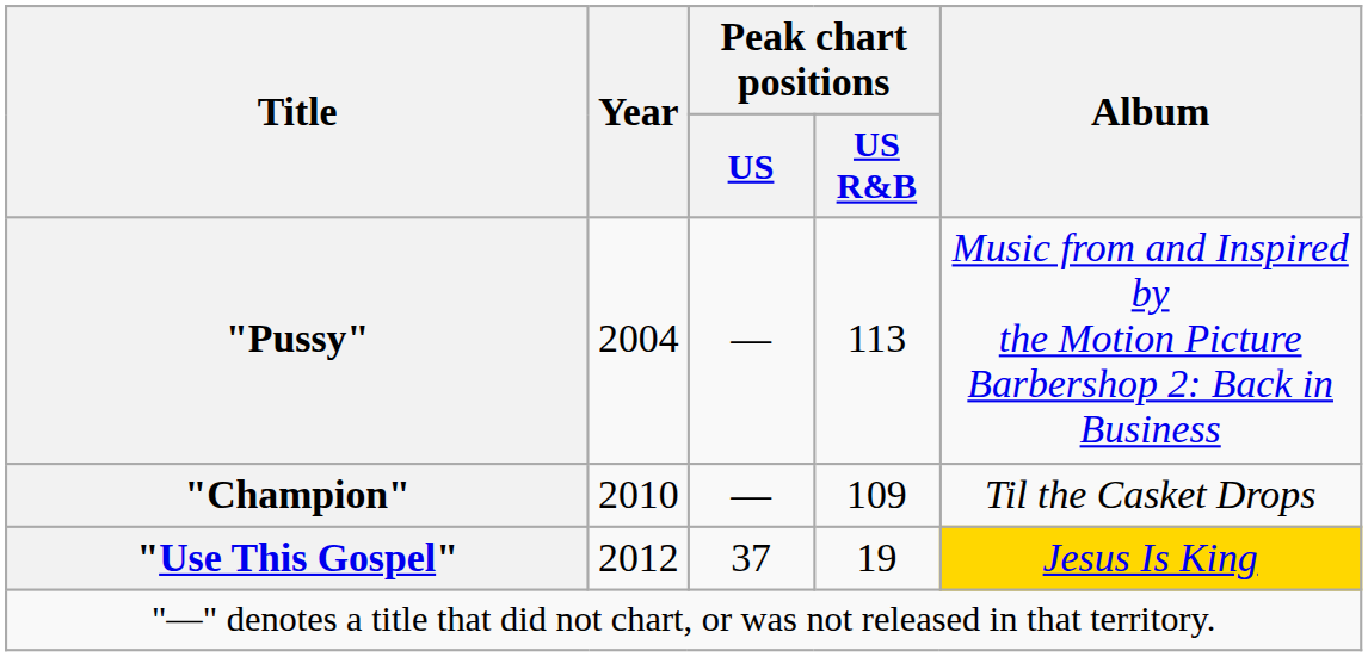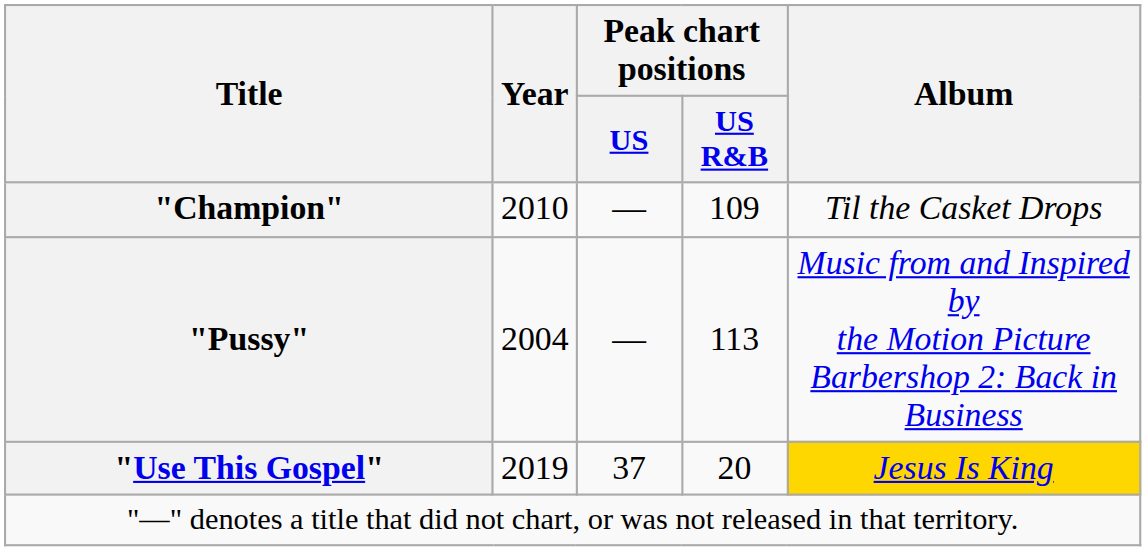 <table class="wikitable plainrowheaders" style="text-align:center;">
 <tr>
 <th scope="col" rowspan="2" style="width:14em;">Title</th>
 <th scope="col" rowspan="2" style="width:1em;">Year</th>
 <th scope="col" colspan="2">Peak chart positions</th>
 <th scope="col" rowspan="2" style="width:10em;">Album</th>
 </tr>
 <tr>
 <th scope="col" style="width:3em;font-size:90%;"><a href='#'>US</a><br></th>
 <th scope="col" style="width:3em;font-size:90%;"><a href='#'>US<br>R&B</a><br></th>
 </tr>
 <tr>
+<th scope="row">"Champion"</th>
+<td>2010</td>
+<td>—</td>
+<td>109</td>
+<td><em>Til the Casket Drops</em></td>
+</tr>
+<tr>
 <th scope="row">"Pussy"</th>
 <td>2004</td>
 <td>—</td>
 <td>113</td>
 <td><em><a href='#'>Music from and Inspired by <br>the Motion Picture Barbershop 2: Back in Business</a></em></td>
 </tr>
 <tr>
-<th scope="row">"Champion"</th>
-<td>2010</td>
-<td>—</td>
-<td>109</td>
-<td><em>Til the Casket Drops</em></td>
-</tr>
-<tr>
 <th scope="row">"<a href='#'>Use This Gospel</a>"<br></th>
-<td>2012</td>
+<td>2019</td>
 <td>37</td>
-<td>19</td>
+<td>20</td>
 <td style="background: gold;"><em><a href='#'>Jesus Is King</a></em></td>
 </tr>
 <tr>
 <td colspan="5" style="font-size:90%">"—" denotes a title that did not chart, or was not released in that territory.</td>
 </tr>
 </table>
